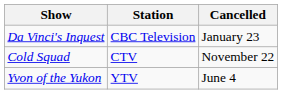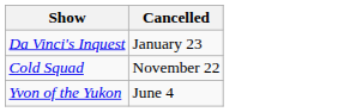 <table class="wikitable">
 <tr>
 <th>Show</th>
-<th>Station</th>
 <th>Cancelled</th>
 </tr>
 <tr>
 <td><em><a href='#'>Da Vinci's Inquest</a></em></td>
-<td><a href='#'>CBC Television</a></td>
 <td>January 23</td>
 </tr>
 <tr>
 <td><em><a href='#'>Cold Squad</a></em></td>
-<td><a href='#'>CTV</a></td>
 <td>November 22</td>
 </tr>
 <tr>
 <td><em><a href='#'>Yvon of the Yukon</a></em></td>
-<td><a href='#'>YTV</a></td>
 <td>June 4</td>
 </tr>
 </table>
